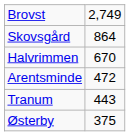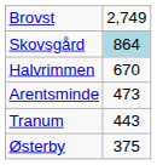 <table class="wikitable" style="float:left; margin-right:1em">
 <tr>
 <td><a href='#'>Brovst</a></td>
 <td align="center">2,749</td>
 </tr>
 <tr>
 <td><a href='#'>Skovsgård</a></td>
-<td align="center">864</td>
+<td align="center" style="background: lightblue;">864</td>
 </tr>
 <tr>
 <td><a href='#'>Halvrimmen</a></td>
 <td align="center">670</td>
 </tr>
 <tr>
 <td><a href='#'>Arentsminde</a></td>
-<td align="center">472</td>
+<td align="center">473</td>
 </tr>
 <tr>
 <td><a href='#'>Tranum</a></td>
 <td align="center">443</td>
 </tr>
 <tr>
 <td><a href='#'>Østerby</a></td>
 <td align="center">375</td>
 </tr>
 </table>
